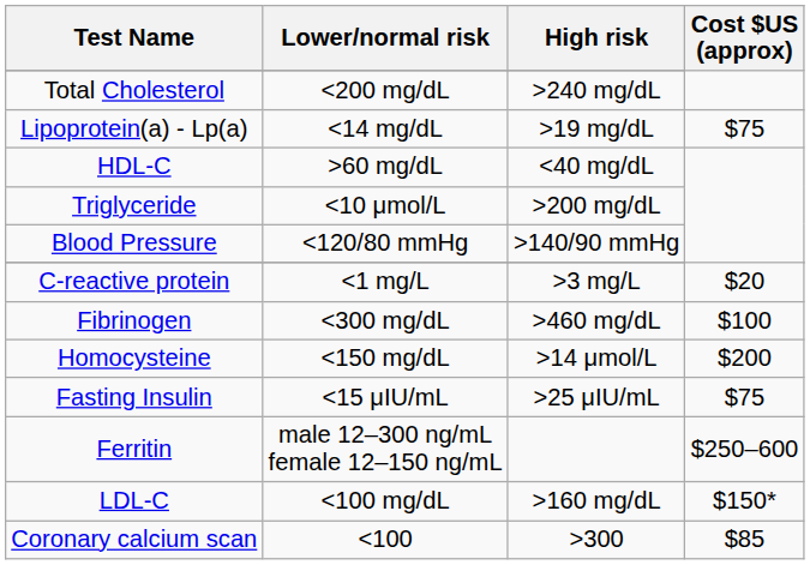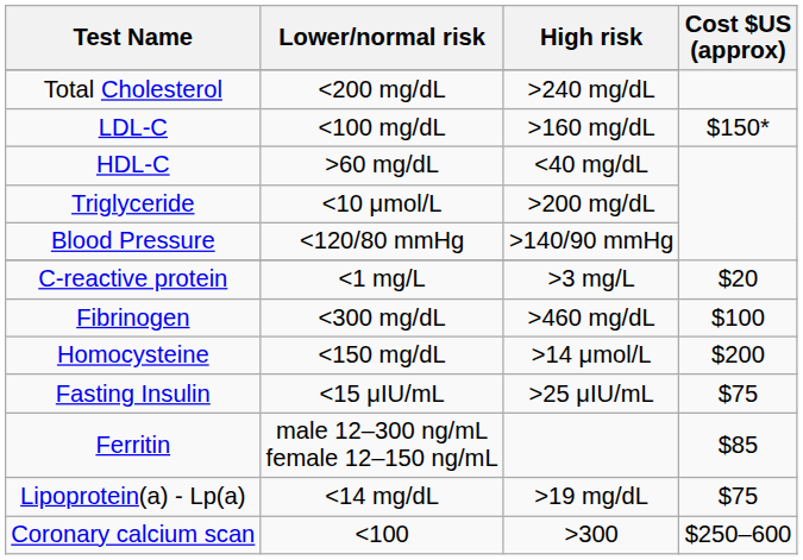 <table class="wikitable" style="text-align:center">
 <tr>
 <th>Test Name</th>
 <th>Lower/normal risk</th>
 <th>High risk</th>
 <th>Cost $US<br>(approx)</th>
 </tr>
 <tr>
 </tr>
 <tr>
 <td>Total <a href='#'>Cholesterol</a></td>
 <td><200 mg/dL</td>
 <td>>240 mg/dL</td>
 </tr>
 <tr>
-<td><a href='#'>Lipoprotein</a>(a) - Lp(a)</td>
-<td><14 mg/dL</td>
-<td>>19 mg/dL</td>
-<td>$75</td>
+<td><a href='#'>LDL-C</a></td>
+<td><100 mg/dL</td>
+<td>>160 mg/dL</td>
+<td>$150*</td>
 </tr>
 <tr>
 <td><a href='#'>HDL-C</a></td>
 <td>>60 mg/dL</td>
 <td><40 mg/dL</td>
 </tr>
 <tr>
 <td><a href='#'>Triglyceride</a></td>
 <td><10 μmol/L</td>
 <td>>200 mg/dL</td>
 </tr>
 <tr>
 <td><a href='#'>Blood Pressure</a></td>
 <td><120/80 mmHg</td>
 <td>>140/90 mmHg</td>
 </tr>
 <tr>
 </tr>
 <tr>
 <td><a href='#'>C-reactive protein</a></td>
 <td><1 mg/L</td>
 <td>>3 mg/L</td>
 <td>$20</td>
 </tr>
 <tr>
 <td><a href='#'>Fibrinogen</a></td>
 <td><300 mg/dL</td>
 <td>>460 mg/dL</td>
 <td>$100</td>
 </tr>
 <tr>
 <td><a href='#'>Homocysteine</a></td>
 <td><150 mg/dL</td>
 <td>>14 μmol/L</td>
 <td>$200</td>
 </tr>
 <tr>
 <td><a href='#'>Fasting Insulin</a></td>
 <td><15 μIU/mL</td>
 <td>>25 μIU/mL</td>
 <td>$75</td>
 </tr>
 <tr>
 <td><a href='#'>Ferritin</a></td>
 <td>male 12–300 ng/mL<br> female 12–150 ng/mL</td>
 <td></td>
-<td>$250–600</td>
+<td>$85</td>
 </tr>
 <tr>
-<td><a href='#'>LDL-C</a></td>
-<td><100 mg/dL</td>
-<td>>160 mg/dL</td>
-<td>$150*</td>
+<td><a href='#'>Lipoprotein</a>(a) - Lp(a)</td>
+<td><14 mg/dL</td>
+<td>>19 mg/dL</td>
+<td>$75</td>
 </tr>
 <tr>
 <td><a href='#'>Coronary calcium scan</a></td>
 <td><100</td>
 <td>>300</td>
-<td>$85</td>
+<td>$250–600</td>
 </tr>
 </table>
